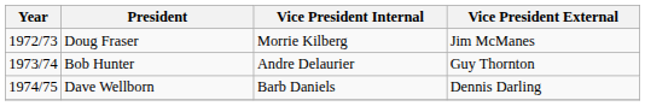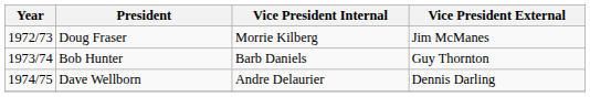 <table class="wikitable">
 <tr>
 <th>Year</th>
 <th>President</th>
 <th>Vice President Internal</th>
 <th>Vice President External</th>
 </tr>
 <tr>
 <td>1972/73</td>
 <td style="width: 200px;">Doug Fraser</td>
 <td style="width: 200px;">Morrie Kilberg</td>
 <td>Jim McManes</td>
 </tr>
 <tr>
 <td>1973/74</td>
 <td>Bob Hunter</td>
-<td>Andre Delaurier</td>
+<td>Barb Daniels</td>
 <td>Guy Thornton</td>
 </tr>
 <tr>
 <td>1974/75</td>
 <td>Dave Wellborn</td>
-<td>Barb Daniels</td>
+<td>Andre Delaurier</td>
 <td style="width: 200px;">Dennis Darling</td>
 </tr>
 <tr>
 </tr>
 </table>
